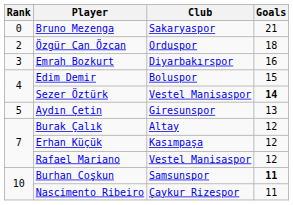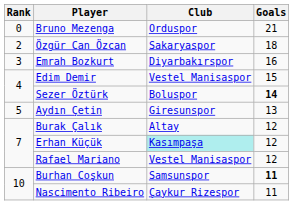 <table class="wikitable" style="text-align: left;">
 <tr>
 <th>Rank</th>
 <th>Player</th>
 <th>Club</th>
 <th>Goals</th>
 </tr>
 <tr>
 <td align=center>0</td>
 <td> <a href='#'>Bruno Mezenga</a></td>
-<td><a href='#'>Sakaryaspor</a></td>
+<td><a href='#'>Orduspor</a></td>
 <td align=center>21</td>
 </tr>
 <tr>
 <td align=center>2</td>
 <td> <a href='#'>Özgür Can Özcan</a></td>
-<td><a href='#'>Orduspor</a></td>
+<td><a href='#'>Sakaryaspor</a></td>
 <td align=center>18</td>
 </tr>
 <tr>
 <td align=center>3</td>
 <td> <a href='#'>Emrah Bozkurt</a></td>
 <td><a href='#'>Diyarbakırspor</a></td>
 <td align=center>16</td>
 </tr>
 <tr>
 <td rowspan=2 align=center>4</td>
 <td> <a href='#'>Edim Demir</a></td>
-<td><a href='#'>Boluspor</a></td>
+<td><a href='#'>Vestel Manisaspor</a></td>
 <td align=center>15</td>
 </tr>
 <tr>
 <td> <a href='#'>Sezer Öztürk</a></td>
-<td><a href='#'>Vestel Manisaspor</a></td>
+<td><a href='#'>Boluspor</a></td>
 <td align=center><strong>14</strong></td>
 </tr>
 <tr>
 <td align=center>5</td>
 <td> <a href='#'>Aydın Çetin</a></td>
 <td><a href='#'>Giresunspor</a></td>
 <td align=center>13</td>
 </tr>
 <tr>
 <td rowspan=3 align=center>7</td>
 <td> <a href='#'>Burak Çalık</a></td>
 <td><a href='#'>Altay</a></td>
 <td align=center>12</td>
 </tr>
 <tr>
 <td> <a href='#'>Erhan Küçük</a></td>
-<td><a href='#'>Kasımpaşa</a></td>
+<td style="background: paleturquoise;"><a href='#'>Kasımpaşa</a></td>
 <td align=center>12</td>
 </tr>
 <tr>
 <td> <a href='#'>Rafael Mariano</a></td>
 <td><a href='#'>Vestel Manisaspor</a></td>
 <td align=center>12</td>
 </tr>
 <tr>
 <td rowspan=2 align=center>10</td>
 <td> <a href='#'>Burhan Coşkun</a></td>
 <td><a href='#'>Samsunspor</a></td>
 <td align=center><strong>11</strong></td>
 </tr>
 <tr>
 <td> <a href='#'>Nascimento Ribeiro</a></td>
 <td><a href='#'>Çaykur Rizespor</a></td>
 <td align=center>11</td>
 </tr>
 </table>
